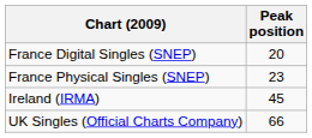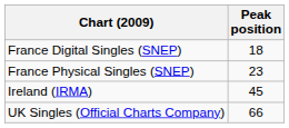 <table class="wikitable">
 <tr>
 <th>Chart (2009)</th>
 <th>Peak<br>position</th>
 </tr>
 <tr>
 <td>France Digital Singles (<a href='#'>SNEP</a>)</td>
-<td style="text-align:center;">20</td>
+<td style="text-align:center;">18</td>
 </tr>
 <tr>
 <td>France Physical Singles (<a href='#'>SNEP</a>)</td>
 <td style="text-align:center;">23</td>
 </tr>
 <tr>
 <td>Ireland (<a href='#'>IRMA</a>)</td>
 <td style="text-align:center;">45</td>
 </tr>
 <tr>
 <td>UK Singles (<a href='#'>Official Charts Company</a>)</td>
 <td style="text-align:center;">66</td>
 </tr>
 </table>
